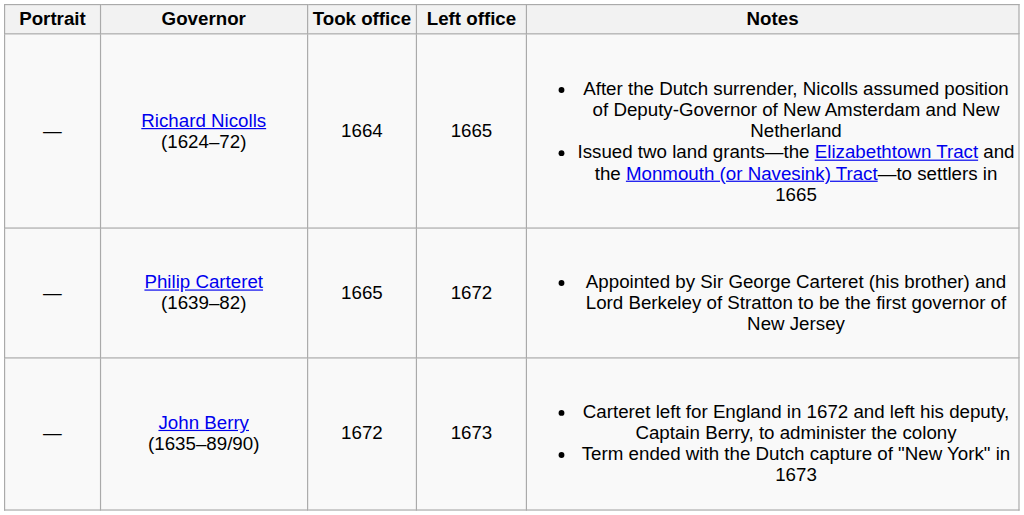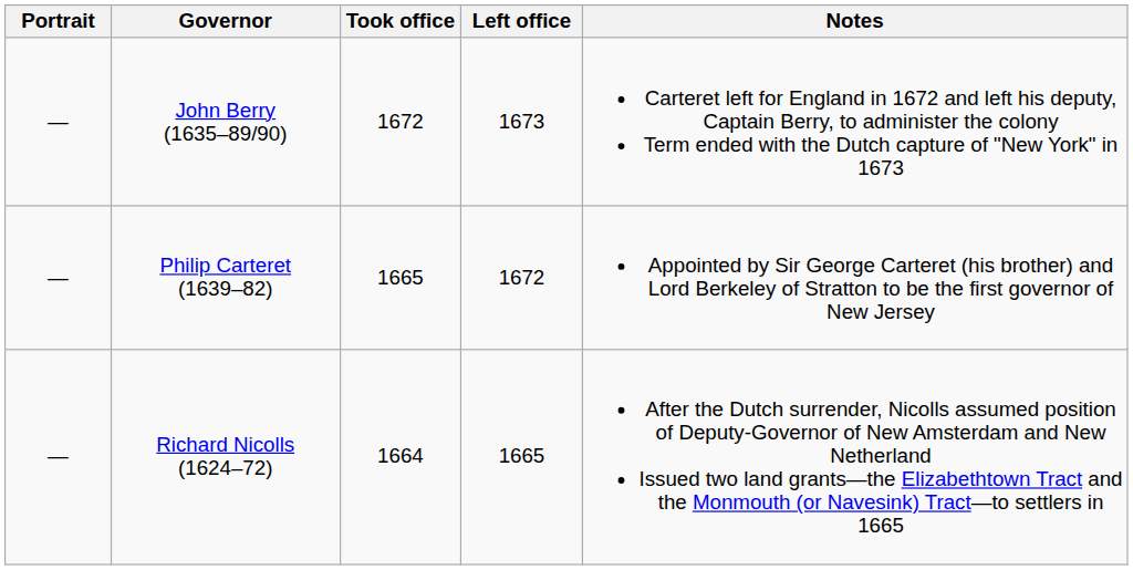 <table class="wikitable" style="text-align:center">
 <tr>
 <th scope=col width=80>Portrait</th>
 <th scope=col width=200>Governor</th>
 <th scope=col width=100>Took office</th>
 <th scope=col width=100>Left office</th>
 <th scope=col width=500>Notes</th>
 </tr>
 <tr>
 <td>—</td>
-<td><a href='#'>Richard Nicolls</a> <br>(1624–72)</td>
-<td>1664</td>
-<td>1665</td>
-<td><br><ul><li>After the Dutch surrender, Nicolls assumed position of Deputy-Governor of New Amsterdam and New Netherland </li><li>Issued two land grants—the <a href='#'>Elizabethtown Tract</a> and the <a href='#'>Monmouth (or Navesink) Tract</a>—to settlers in 1665 </li></ul></td>
+<td><a href='#'>John Berry</a> <br>(1635–89/90)</td>
+<td>1672</td>
+<td>1673</td>
+<td><br><ul><li>Carteret left for England in 1672 and left his deputy, Captain Berry, to administer the colony </li><li>Term ended with the Dutch capture of "New York" in 1673</li></ul></td>
 </tr>
 <tr>
 <td>—</td>
 <td><a href='#'>Philip Carteret</a> <br>(1639–82)</td>
 <td>1665</td>
 <td>1672</td>
 <td><br><ul><li>Appointed by Sir George Carteret (his brother) and Lord Berkeley of Stratton to be the first governor of New Jersey </li></ul></td>
 </tr>
 <tr>
 <td>—</td>
-<td><a href='#'>John Berry</a> <br>(1635–89/90)</td>
-<td>1672</td>
-<td>1673</td>
-<td><br><ul><li>Carteret left for England in 1672 and left his deputy, Captain Berry, to administer the colony </li><li>Term ended with the Dutch capture of "New York" in 1673</li></ul></td>
+<td><a href='#'>Richard Nicolls</a> <br>(1624–72)</td>
+<td>1664</td>
+<td>1665</td>
+<td><br><ul><li>After the Dutch surrender, Nicolls assumed position of Deputy-Governor of New Amsterdam and New Netherland </li><li>Issued two land grants—the <a href='#'>Elizabethtown Tract</a> and the <a href='#'>Monmouth (or Navesink) Tract</a>—to settlers in 1665 </li></ul></td>
 </tr>
 </table>
